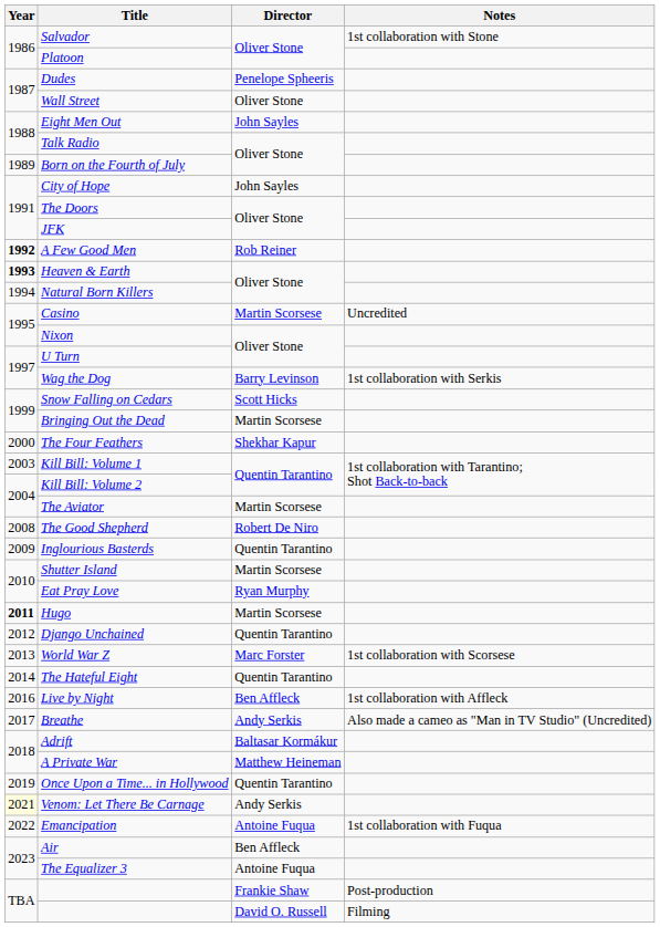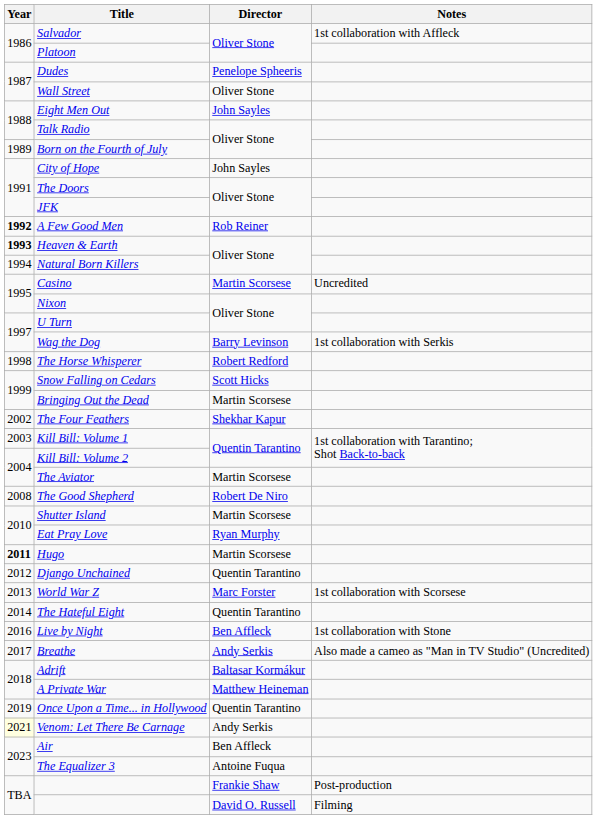 <table class="wikitable">
 <tr>
 <th>Year</th>
 <th>Title</th>
 <th>Director</th>
 <th>Notes</th>
 </tr>
 <tr>
 <td rowspan=2>1986</td>
 <td><em><a href='#'>Salvador</a></em></td>
 <td rowspan=2><a href='#'>Oliver Stone</a></td>
-<td>1st collaboration with Stone</td>
+<td>1st collaboration with Affleck</td>
 </tr>
 <tr>
 <td><em><a href='#'>Platoon</a></em></td>
 <td></td>
 </tr>
 <tr>
 <td rowspan=2>1987</td>
 <td><em><a href='#'>Dudes</a></em></td>
 <td><a href='#'>Penelope Spheeris</a></td>
 <td></td>
 </tr>
 <tr>
 <td><em><a href='#'>Wall Street</a></em></td>
 <td>Oliver Stone</td>
 <td></td>
 </tr>
 <tr>
 <td rowspan=2>1988</td>
 <td><em><a href='#'>Eight Men Out</a></em></td>
 <td><a href='#'>John Sayles</a></td>
 <td></td>
 </tr>
 <tr>
 <td><em><a href='#'>Talk Radio</a></em></td>
 <td rowspan=2>Oliver Stone</td>
 <td></td>
 </tr>
 <tr>
 <td>1989</td>
 <td><em><a href='#'>Born on the Fourth of July</a></em></td>
 <td></td>
 </tr>
 <tr>
 <td rowspan=3>1991</td>
 <td><em><a href='#'>City of Hope</a></em></td>
 <td>John Sayles</td>
 <td></td>
 </tr>
 <tr>
 <td><em><a href='#'>The Doors</a></em></td>
 <td rowspan=2>Oliver Stone</td>
 <td></td>
 </tr>
 <tr>
 <td><em><a href='#'>JFK</a></em></td>
 <td></td>
 </tr>
 <tr>
 <td><strong>1992</strong></td>
 <td><em><a href='#'>A Few Good Men</a></em></td>
 <td><a href='#'>Rob Reiner</a></td>
 <td></td>
 </tr>
 <tr>
 <td><strong>1993</strong></td>
 <td><em><a href='#'>Heaven & Earth</a></em></td>
 <td rowspan=2>Oliver Stone</td>
 <td></td>
 </tr>
 <tr>
 <td>1994</td>
 <td><em><a href='#'>Natural Born Killers</a></em></td>
 <td></td>
 </tr>
 <tr>
 <td rowspan=2>1995</td>
 <td><em><a href='#'>Casino</a></em></td>
 <td><a href='#'>Martin Scorsese</a></td>
 <td>Uncredited</td>
 </tr>
 <tr>
 <td><em><a href='#'>Nixon</a></em></td>
 <td rowspan=2>Oliver Stone</td>
 <td></td>
 </tr>
 <tr>
 <td rowspan=2>1997</td>
 <td><em><a href='#'>U Turn</a></em></td>
 <td></td>
 </tr>
 <tr>
 <td><em><a href='#'>Wag the Dog</a></em></td>
 <td><a href='#'>Barry Levinson</a></td>
 <td>1st collaboration with Serkis</td>
 </tr>
 <tr>
+<td>1998</td>
+<td><em><a href='#'>The Horse Whisperer</a></em></td>
+<td><a href='#'>Robert Redford</a></td>
+<td></td>
+</tr>
+<tr>
 <td rowspan=2>1999</td>
 <td><em><a href='#'>Snow Falling on Cedars</a></em></td>
 <td><a href='#'>Scott Hicks</a></td>
 <td></td>
 </tr>
 <tr>
 <td><em><a href='#'>Bringing Out the Dead</a></em></td>
 <td>Martin Scorsese</td>
 <td></td>
 </tr>
 <tr>
-<td>2000</td>
+<td>2002</td>
 <td><em><a href='#'>The Four Feathers</a></em></td>
 <td><a href='#'>Shekhar Kapur</a></td>
 <td></td>
 </tr>
 <tr>
 <td>2003</td>
 <td><em><a href='#'>Kill Bill: Volume 1</a></em></td>
 <td rowspan=2><a href='#'>Quentin Tarantino</a></td>
 <td rowspan=2>1st collaboration with Tarantino;<br>Shot <a href='#'>Back-to-back</a></td>
 </tr>
 <tr>
 <td rowspan=2>2004</td>
 <td><em><a href='#'>Kill Bill: Volume 2</a></em></td>
 </tr>
 <tr>
 <td><em><a href='#'>The Aviator</a></em></td>
 <td>Martin Scorsese</td>
 <td></td>
 </tr>
 <tr>
 <td>2008</td>
 <td><em><a href='#'>The Good Shepherd</a></em></td>
 <td><a href='#'>Robert De Niro</a></td>
-<td></td>
-</tr>
-<tr>
-<td>2009</td>
-<td><em><a href='#'>Inglourious Basterds</a></em></td>
-<td>Quentin Tarantino</td>
 <td></td>
 </tr>
 <tr>
 <td rowspan=2>2010</td>
 <td><em><a href='#'>Shutter Island</a></em></td>
 <td>Martin Scorsese</td>
 <td></td>
 </tr>
 <tr>
 <td><em><a href='#'>Eat Pray Love</a></em></td>
 <td><a href='#'>Ryan Murphy</a></td>
 <td></td>
 </tr>
 <tr>
 <td><strong>2011</strong></td>
 <td><em><a href='#'>Hugo</a></em></td>
 <td>Martin Scorsese</td>
 <td></td>
 </tr>
 <tr>
 <td>2012</td>
 <td><em><a href='#'>Django Unchained</a></em></td>
 <td>Quentin Tarantino</td>
 <td></td>
 </tr>
 <tr>
 <td>2013</td>
 <td><em><a href='#'>World War Z</a></em></td>
 <td><a href='#'>Marc Forster</a></td>
 <td>1st collaboration with Scorsese</td>
 </tr>
 <tr>
 <td>2014</td>
 <td><em><a href='#'>The Hateful Eight</a></em></td>
 <td>Quentin Tarantino</td>
 <td></td>
 </tr>
 <tr>
 <td>2016</td>
 <td><em><a href='#'>Live by Night</a></em></td>
 <td><a href='#'>Ben Affleck</a></td>
-<td>1st collaboration with Affleck</td>
+<td>1st collaboration with Stone</td>
 </tr>
 <tr>
 <td>2017</td>
 <td><em><a href='#'>Breathe</a></em></td>
 <td><a href='#'>Andy Serkis</a></td>
 <td>Also made a cameo as "Man in TV Studio" (Uncredited)</td>
 </tr>
 <tr>
 <td rowspan=2>2018</td>
 <td><em><a href='#'>Adrift</a></em></td>
 <td><a href='#'>Baltasar Kormákur</a></td>
 <td></td>
 </tr>
 <tr>
 <td><em><a href='#'>A Private War</a></em></td>
 <td><a href='#'>Matthew Heineman</a></td>
 <td></td>
 </tr>
 <tr>
 <td>2019</td>
 <td><em><a href='#'>Once Upon a Time... in Hollywood</a></em></td>
 <td>Quentin Tarantino</td>
 <td></td>
 </tr>
 <tr>
 <td style="background: lightyellow;">2021</td>
 <td><em><a href='#'>Venom: Let There Be Carnage</a></em></td>
 <td>Andy Serkis</td>
 <td></td>
 </tr>
 <tr>
-<td>2022</td>
-<td><em><a href='#'>Emancipation</a></em></td>
-<td><a href='#'>Antoine Fuqua</a></td>
-<td>1st collaboration with Fuqua</td>
-</tr>
-<tr>
 <td rowspan=2>2023</td>
 <td><em><a href='#'>Air</a></em></td>
 <td>Ben Affleck</td>
 <td></td>
 </tr>
 <tr>
 <td><em><a href='#'>The Equalizer 3</a></em></td>
 <td>Antoine Fuqua</td>
 <td></td>
 </tr>
 <tr>
 <td rowspan=2>TBA</td>
 <td></td>
 <td><a href='#'>Frankie Shaw</a></td>
 <td>Post-production</td>
 </tr>
 <tr>
 <td></td>
 <td><a href='#'>David O. Russell</a></td>
 <td>Filming</td>
 </tr>
 </table>
